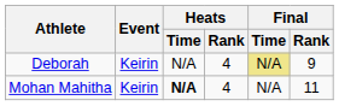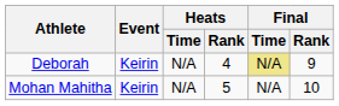 <table class=wikitable style="font-size:90%">
 <tr>
 <th rowspan=2>Athlete</th>
 <th rowspan=2>Event</th>
 <th colspan=2>Heats</th>
 <th colspan=2>Final</th>
 </tr>
 <tr>
 <th>Time</th>
 <th>Rank</th>
 <th>Time</th>
 <th>Rank</th>
 </tr>
 <tr align=center>
 <td><a href='#'>Deborah</a></td>
 <td><a href='#'>Keirin</a></td>
 <td align=center>N/A</td>
 <td align=center>4</td>
 <td style="background: khaki;">N/A</td>
 <td align=center>9</td>
 </tr>
 <tr align=center>
 <td><a href='#'>Mohan Mahitha</a></td>
 <td><a href='#'>Keirin</a></td>
-<td align=center><strong>N/A</strong></td>
-<td align=center>4</td>
+<td align=center>N/A</td>
+<td align=center>5</td>
 <td>N/A</td>
-<td align=center>11</td>
+<td align=center>10</td>
 </tr>
 </table>
